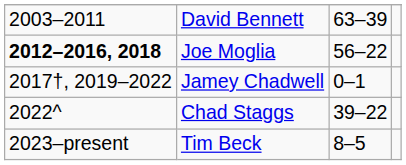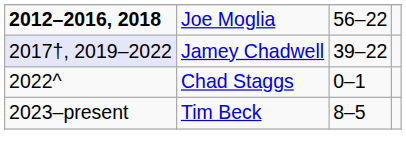 <table class="wikitable">
 <tr>
-</tr>
-<tr>
-<td>2003–2011</td>
-<td><a href='#'>David Bennett</a></td>
-<td>63–39</td>
-<td></td>
 </tr>
 <tr>
 <td><strong>2012–2016, 2018</strong></td>
 <td><a href='#'>Joe Moglia</a></td>
 <td>56–22</td>
 <td></td>
 </tr>
 <tr>
-<td>2017†, 2019–2022</td>
+<td style="background: lavender;">2017†, 2019–2022</td>
 <td><a href='#'>Jamey Chadwell</a></td>
-<td>0–1</td>
+<td>39–22</td>
 <td></td>
 </tr>
 <tr>
 <td>2022^</td>
 <td><a href='#'>Chad Staggs</a></td>
-<td>39–22</td>
+<td>0–1</td>
 <td></td>
 </tr>
 <tr>
 <td>2023–present</td>
 <td><a href='#'>Tim Beck</a></td>
 <td>8–5</td>
 <td></td>
 </tr>
 </table>
